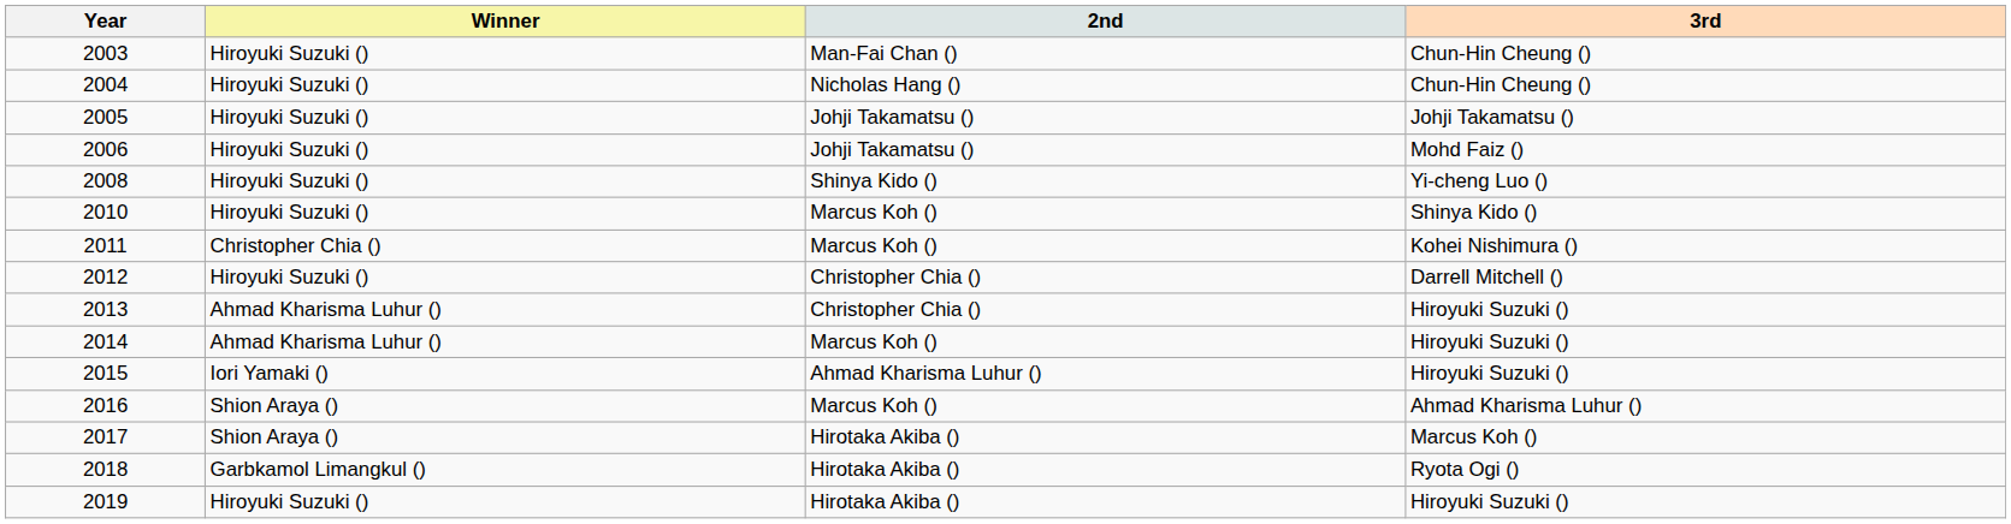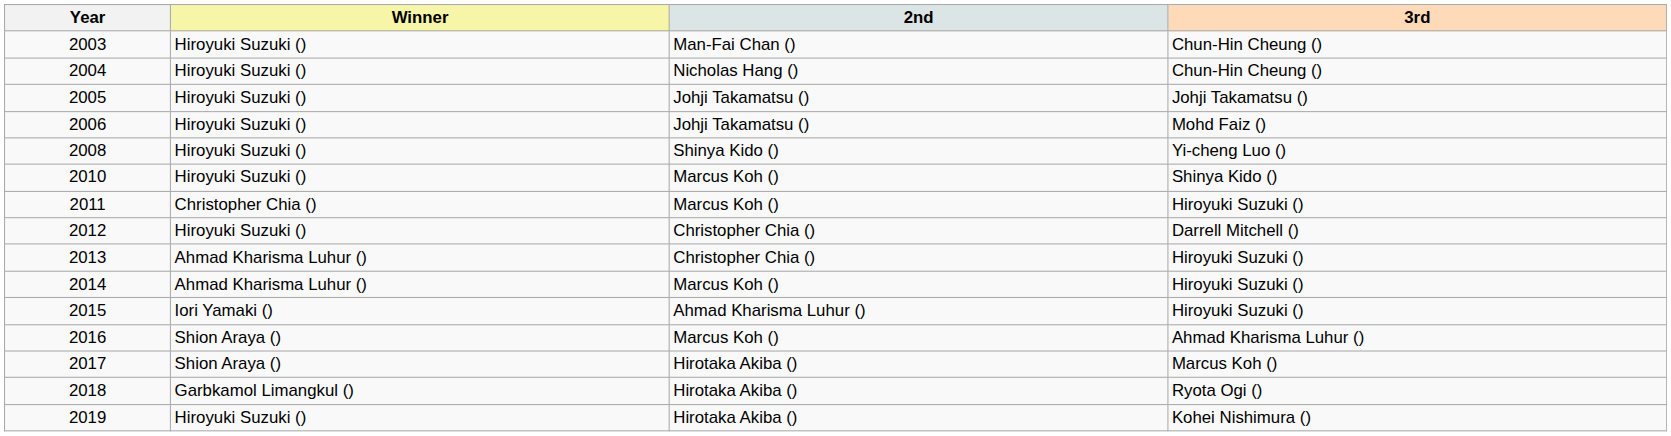 <table class="wikitable" width=100%>
 <tr>
 <th width=10%>Year</th>
 <th style="background-color: #F7F6A8;" width=30%>Winner</th>
 <th style="background-color: #DCE5E5;" width=30%>2nd</th>
 <th style="background-color: #FFDAB9;" width=30%>3rd</th>
 </tr>
 <tr>
 <td align=center>2003</td>
 <td>Hiroyuki Suzuki ()</td>
 <td>Man-Fai Chan  ()</td>
 <td>Chun-Hin Cheung ()</td>
 </tr>
 <tr>
 <td align=center>2004</td>
 <td>Hiroyuki Suzuki ()</td>
 <td>Nicholas Hang  ()</td>
 <td>Chun-Hin Cheung ()</td>
 </tr>
 <tr>
 <td align=center>2005</td>
 <td>Hiroyuki Suzuki ()</td>
 <td>Johji Takamatsu ()</td>
 <td>Johji Takamatsu ()</td>
 </tr>
 <tr>
 <td align=center>2006</td>
 <td>Hiroyuki Suzuki ()</td>
 <td>Johji Takamatsu ()</td>
 <td>Mohd Faiz ()</td>
 </tr>
 <tr>
 <td align=center>2008</td>
 <td>Hiroyuki Suzuki ()</td>
 <td>Shinya Kido ()</td>
 <td>Yi-cheng Luo ()</td>
 </tr>
 <tr>
 <td align=center>2010</td>
 <td>Hiroyuki Suzuki ()</td>
 <td>Marcus Koh ()</td>
 <td>Shinya Kido ()</td>
 </tr>
 <tr>
 <td align=center>2011</td>
 <td>Christopher Chia ()</td>
 <td>Marcus Koh ()</td>
-<td>Kohei Nishimura ()</td>
+<td>Hiroyuki Suzuki ()</td>
 </tr>
 <tr>
 <td align=center>2012</td>
 <td>Hiroyuki Suzuki ()</td>
 <td>Christopher Chia ()</td>
 <td>Darrell Mitchell ()</td>
 </tr>
 <tr>
 <td align=center>2013</td>
 <td>Ahmad Kharisma Luhur ()</td>
 <td>Christopher Chia ()</td>
 <td>Hiroyuki Suzuki ()</td>
 </tr>
 <tr>
 <td align=center>2014</td>
 <td>Ahmad Kharisma Luhur ()</td>
 <td>Marcus Koh ()</td>
 <td>Hiroyuki Suzuki ()</td>
 </tr>
 <tr>
 <td align=center>2015</td>
 <td>Iori Yamaki ()</td>
 <td>Ahmad Kharisma Luhur ()</td>
 <td>Hiroyuki Suzuki ()</td>
 </tr>
 <tr>
 <td align=center>2016</td>
 <td>Shion Araya ()</td>
 <td>Marcus Koh ()</td>
 <td>Ahmad Kharisma Luhur ()</td>
 </tr>
 <tr>
 <td align=center>2017</td>
 <td>Shion Araya ()</td>
 <td>Hirotaka Akiba ()</td>
 <td>Marcus Koh ()</td>
 </tr>
 <tr>
 <td align=center>2018</td>
 <td>Garbkamol Limangkul ()</td>
 <td>Hirotaka Akiba ()</td>
 <td>Ryota Ogi ()</td>
 </tr>
 <tr>
 <td align=center>2019</td>
 <td>Hiroyuki Suzuki ()</td>
 <td>Hirotaka Akiba ()</td>
-<td>Hiroyuki Suzuki ()</td>
+<td>Kohei Nishimura ()</td>
 </tr>
 </table>
